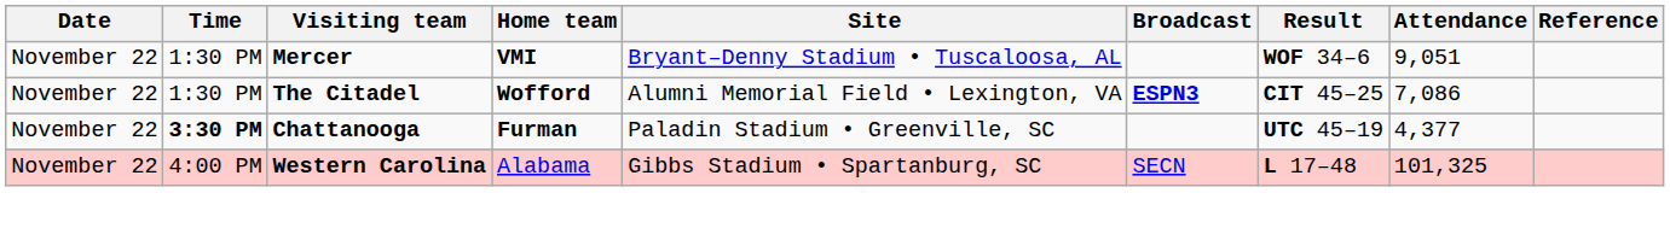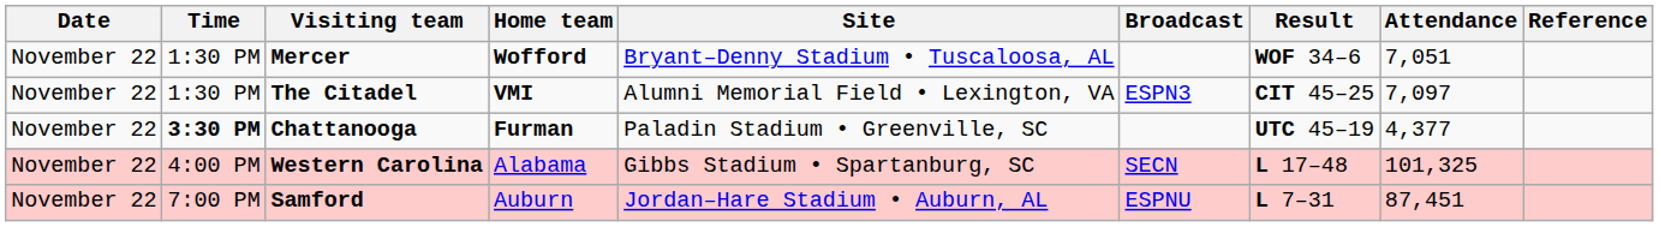 <table class="wikitable" style="font-size:95%;">
 <tr>
 <th>Date</th>
 <th>Time</th>
 <th>Visiting team</th>
 <th>Home team</th>
 <th>Site</th>
 <th>Broadcast</th>
 <th>Result</th>
 <th>Attendance</th>
 <th class="unsortable">Reference</th>
 </tr>
 <tr bgcolor=>
 <td>November 22</td>
 <td>1:30 PM</td>
 <td><strong>Mercer</strong></td>
-<td><strong>VMI</strong></td>
+<td><strong>Wofford</strong></td>
 <td><a href='#'>Bryant–Denny Stadium</a> • <a href='#'>Tuscaloosa, AL</a></td>
 <td></td>
 <td><strong>WOF</strong> 34–6</td>
-<td>9,051</td>
+<td>7,051</td>
 <td></td>
 </tr>
 <tr bgcolor=>
 <td>November 22</td>
 <td>1:30 PM</td>
 <td><strong>The Citadel</strong></td>
-<td><strong>Wofford</strong></td>
+<td><strong>VMI</strong></td>
 <td>Alumni Memorial Field • Lexington, VA</td>
-<td><strong><a href='#'>ESPN3</a></strong></td>
+<td><a href='#'>ESPN3</a></td>
 <td><strong>CIT</strong> 45–25</td>
-<td>7,086</td>
+<td>7,097</td>
 <td></td>
 </tr>
 <tr bgcolor=>
 <td>November 22</td>
 <td><strong>3:30 PM</strong></td>
 <td><strong>Chattanooga</strong></td>
 <td><strong>Furman</strong></td>
 <td>Paladin Stadium • Greenville, SC</td>
 <td></td>
 <td><strong>UTC</strong> 45–19</td>
 <td>4,377</td>
 <td></td>
 </tr>
 <tr bgcolor=ffcccc>
 <td>November 22</td>
 <td>4:00 PM</td>
 <td><strong>Western Carolina</strong></td>
 <td><a href='#'>Alabama</a></td>
 <td>Gibbs Stadium • Spartanburg, SC</td>
 <td><a href='#'>SECN</a></td>
 <td><strong>L</strong> 17–48</td>
 <td>101,325</td>
 <td></td>
 </tr>
+<tr bgcolor=ffcccc>
+<td>November 22</td>
+<td>7:00 PM</td>
+<td><strong>Samford</strong></td>
+<td><a href='#'>Auburn</a></td>
+<td><a href='#'>Jordan–Hare Stadium</a> • <a href='#'>Auburn, AL</a></td>
+<td><a href='#'>ESPNU</a></td>
+<td><strong>L</strong> 7–31</td>
+<td>87,451</td>
+<td></td>
+</tr>
 </table>
